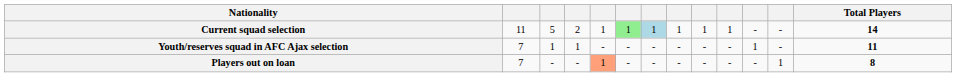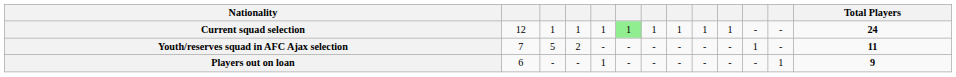 <table class="wikitable" style="width:100%; font-size:85%;">
 <tr valign=top>
 <th align=center>Nationality</th>
 <th align=center></th>
 <th align=center></th>
 <th align=center></th>
 <th align=center></th>
 <th align=center></th>
 <th align=center></th>
 <th align=center></th>
 <th align=center></th>
 <th align=center></th>
 <th align=center></th>
 <th align=center></th>
 <th align=center><strong>Total Players</strong></th>
 </tr>
 <tr>
 <th align=center>Current squad selection</th>
-<td align=center>11</td>
-<td align=center>5</td>
-<td align=center>2</td>
+<td align=center>12</td>
+<td align=center>1</td>
+<td align=center>1</td>
 <td align=center>1</td>
 <td align=center style="background: lightgreen;">1</td>
-<td align=center style="background: lightblue;">1</td>
+<td align=center>1</td>
 <td align=center>1</td>
 <td align=center>1</td>
 <td align=center>1</td>
 <td align=center>-</td>
 <td align=center>-</td>
-<td align=center><strong>14</strong></td>
+<td align=center><strong>24</strong></td>
 </tr>
 <tr>
 <th align=center>Youth/reserves squad in AFC Ajax selection</th>
 <td align=center>7</td>
-<td align=center>1</td>
-<td align=center>1</td>
+<td align=center>5</td>
+<td align=center>2</td>
 <td align=center>-</td>
 <td align=center>-</td>
 <td align=center>-</td>
 <td align=center>-</td>
 <td align=center>-</td>
 <td align=center>-</td>
 <td align=center>1</td>
 <td align=center>-</td>
 <td align=center><strong>11</strong></td>
 </tr>
 <tr>
 <th align=center>Players out on loan</th>
-<td align=center>7</td>
+<td align=center>6</td>
 <td align=center>-</td>
 <td align=center>-</td>
-<td align=center style="background: lightsalmon;">1</td>
+<td align=center>1</td>
 <td align=center>-</td>
 <td align=center>-</td>
 <td align=center>-</td>
 <td align=center>-</td>
 <td align=center>-</td>
 <td align=center>-</td>
 <td align=center>1</td>
-<td align=center><strong>8</strong></td>
+<td align=center><strong>9</strong></td>
 </tr>
 </table>
